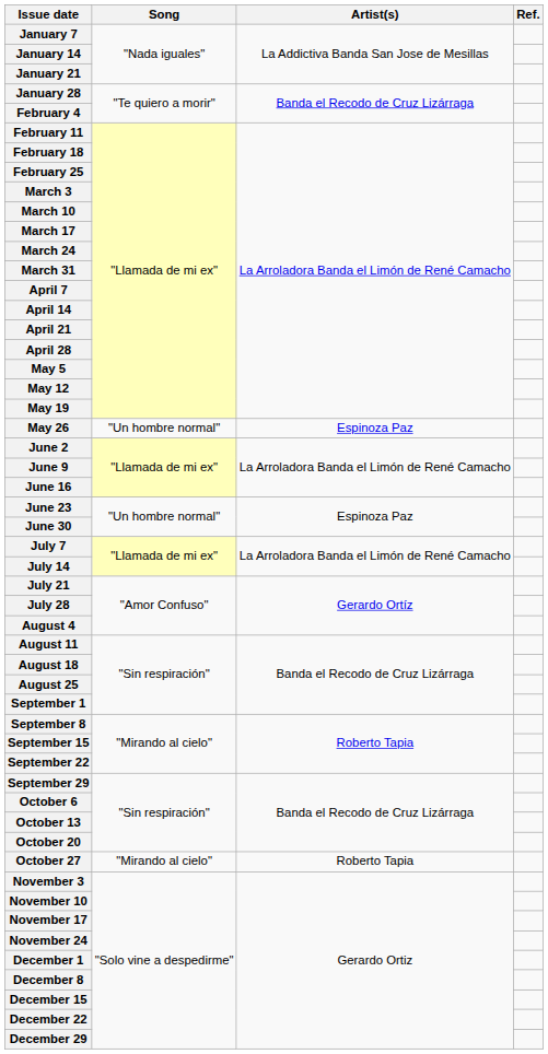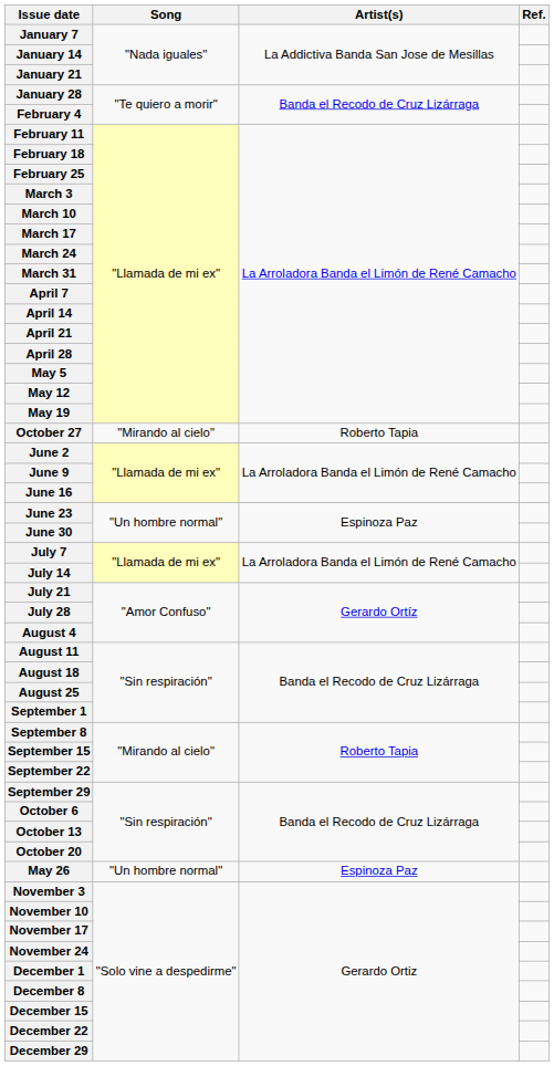 <table class="wikitable plainrowheaders" style="text-align: center;">
 <tr>
 <th>Issue date</th>
 <th>Song</th>
 <th>Artist(s)</th>
 <th>Ref.</th>
 </tr>
 <tr>
 <th scope="row">January 7</th>
 <td rowspan="3">"Nada iguales"</td>
 <td rowspan="3">La Addictiva Banda San Jose de Mesillas</td>
 <td></td>
 </tr>
 <tr>
 <th scope="row">January 14</th>
 <td></td>
 </tr>
 <tr>
 <th scope="row">January 21</th>
 <td></td>
 </tr>
 <tr>
 <th scope="row">January 28</th>
 <td rowspan="2">"Te quiero a morir"</td>
 <td rowspan="2"><a href='#'>Banda el Recodo de Cruz Lizárraga</a></td>
 <td></td>
 </tr>
 <tr>
 <th scope="row">February 4</th>
 <td></td>
 </tr>
 <tr>
 <th scope="row">February 11</th>
 <td bgcolor=FFFFBB rowspan="15">"Llamada de mi ex" </td>
 <td rowspan="15"><a href='#'>La Arroladora Banda el Limón de René Camacho</a></td>
 <td></td>
 </tr>
 <tr>
 <th scope="row">February 18</th>
 <td></td>
 </tr>
 <tr>
 <th scope="row">February 25</th>
 <td></td>
 </tr>
 <tr>
 <th scope="row">March 3</th>
 <td></td>
 </tr>
 <tr>
 <th scope="row">March 10</th>
 <td></td>
 </tr>
 <tr>
 <th scope="row">March 17</th>
 <td></td>
 </tr>
 <tr>
 <th scope="row">March 24</th>
 <td></td>
 </tr>
 <tr>
 <th scope="row">March 31</th>
 <td></td>
 </tr>
 <tr>
 <th scope="row">April 7</th>
 <td></td>
 </tr>
 <tr>
 <th scope="row">April 14</th>
 <td></td>
 </tr>
 <tr>
 <th scope="row">April 21</th>
 <td></td>
 </tr>
 <tr>
 <th scope="row">April 28</th>
 <td></td>
 </tr>
 <tr>
 <th scope="row">May 5</th>
 <td></td>
 </tr>
 <tr>
 <th scope="row">May 12</th>
 <td></td>
 </tr>
 <tr>
 <th scope="row">May 19</th>
 <td></td>
 </tr>
 <tr>
-<th scope="row">May 26</th>
-<td>"Un hombre normal"</td>
-<td><a href='#'>Espinoza Paz</a></td>
+<th scope="row">October 27</th>
+<td>"Mirando al cielo"</td>
+<td>Roberto Tapia</td>
 <td></td>
 </tr>
 <tr>
 <th scope="row">June 2</th>
 <td bgcolor=FFFFBB rowspan="3">"Llamada de mi ex" </td>
 <td rowspan="3">La Arroladora Banda el Limón de René Camacho</td>
 <td></td>
 </tr>
 <tr>
 <th scope="row">June 9</th>
 <td></td>
 </tr>
 <tr>
 <th scope="row">June 16</th>
 <td></td>
 </tr>
 <tr>
 <th scope="row">June 23</th>
 <td rowspan="2">"Un hombre normal"</td>
 <td rowspan="2">Espinoza Paz</td>
 <td></td>
 </tr>
 <tr>
 <th scope="row">June 30</th>
 <td></td>
 </tr>
 <tr>
 <th scope="row">July 7</th>
 <td bgcolor=FFFFBB rowspan="2">"Llamada de mi ex" </td>
 <td rowspan="2">La Arroladora Banda el Limón de René Camacho</td>
 <td></td>
 </tr>
 <tr>
 <th scope="row">July 14</th>
 <td></td>
 </tr>
 <tr>
 <th scope="row">July 21</th>
 <td rowspan="3">"Amor Confuso"</td>
 <td rowspan="3"><a href='#'>Gerardo Ortíz</a></td>
 <td></td>
 </tr>
 <tr>
 <th scope="row">July 28</th>
 <td></td>
 </tr>
 <tr>
 <th scope="row">August 4</th>
 <td></td>
 </tr>
 <tr>
 <th scope="row">August 11</th>
 <td rowspan="4">"Sin respiración"</td>
 <td rowspan="4">Banda el Recodo de Cruz Lizárraga</td>
 <td></td>
 </tr>
 <tr>
 <th scope="row">August 18</th>
 <td></td>
 </tr>
 <tr>
 <th scope="row">August 25</th>
 <td></td>
 </tr>
 <tr>
 <th scope="row">September 1</th>
 <td></td>
 </tr>
 <tr>
 <th scope="row">September 8</th>
 <td rowspan="3">"Mirando al cielo"</td>
 <td rowspan="3"><a href='#'>Roberto Tapia</a></td>
 <td></td>
 </tr>
 <tr>
 <th scope="row">September 15</th>
 <td></td>
 </tr>
 <tr>
 <th scope="row">September 22</th>
 <td></td>
 </tr>
 <tr>
 <th scope="row">September 29</th>
 <td rowspan="4">"Sin respiración"</td>
 <td rowspan="4">Banda el Recodo de Cruz Lizárraga</td>
 <td></td>
 </tr>
 <tr>
 <th scope="row">October 6</th>
 <td></td>
 </tr>
 <tr>
 <th scope="row">October 13</th>
 <td></td>
 </tr>
 <tr>
 <th scope="row">October 20</th>
 <td></td>
 </tr>
 <tr>
-<th scope="row">October 27</th>
-<td>"Mirando al cielo"</td>
-<td>Roberto Tapia</td>
+<th scope="row">May 26</th>
+<td>"Un hombre normal"</td>
+<td><a href='#'>Espinoza Paz</a></td>
 <td></td>
 </tr>
 <tr>
 <th scope="row">November 3</th>
 <td rowspan="9">"Solo vine a despedirme"</td>
 <td rowspan="9">Gerardo Ortiz</td>
 <td></td>
 </tr>
 <tr>
 <th scope="row">November 10</th>
 <td></td>
 </tr>
 <tr>
 <th scope="row">November 17</th>
 <td></td>
 </tr>
 <tr>
 <th scope="row">November 24</th>
 <td></td>
 </tr>
 <tr>
 <th scope="row">December 1</th>
 <td></td>
 </tr>
 <tr>
 <th scope="row">December 8</th>
 <td></td>
 </tr>
 <tr>
 <th scope="row">December 15</th>
 <td></td>
 </tr>
 <tr>
 <th scope="row">December 22</th>
 <td></td>
 </tr>
 <tr>
 <th scope="row">December 29</th>
 <td></td>
 </tr>
 </table>
